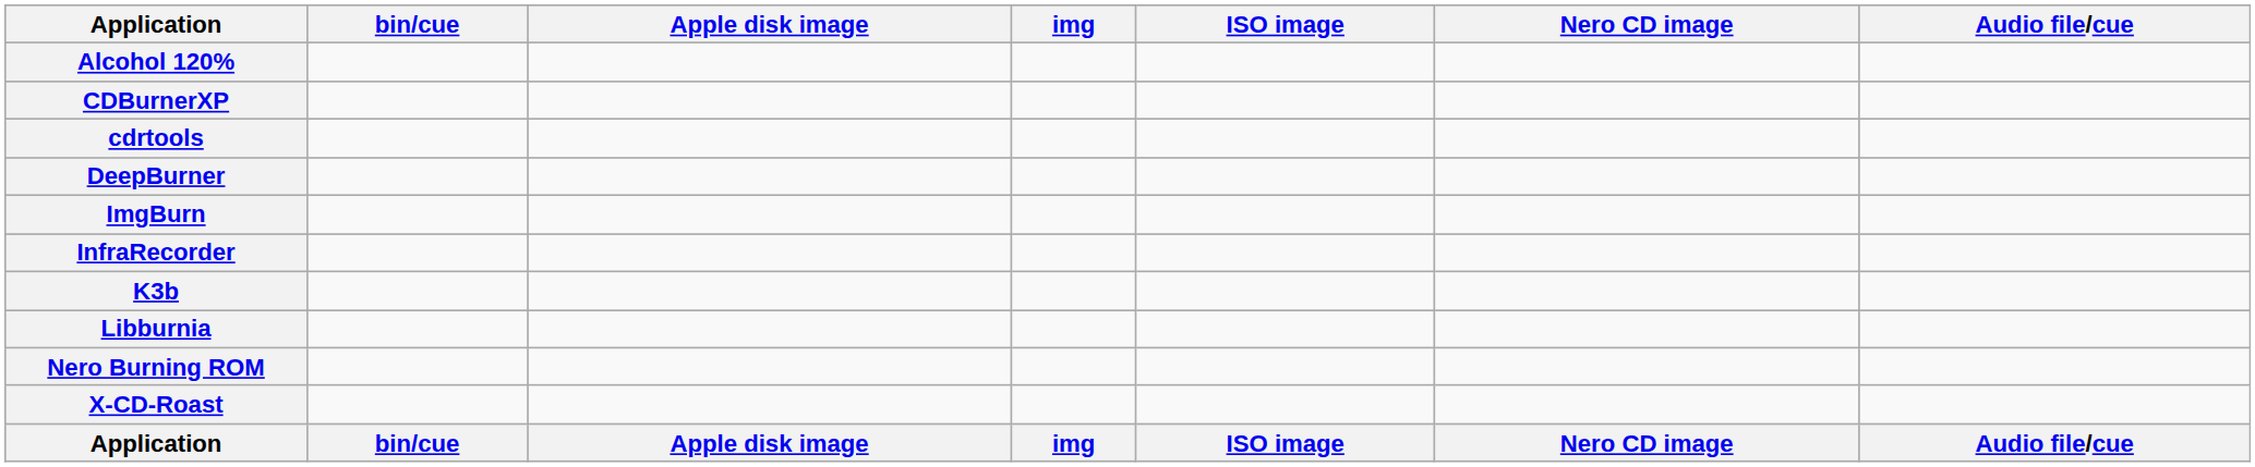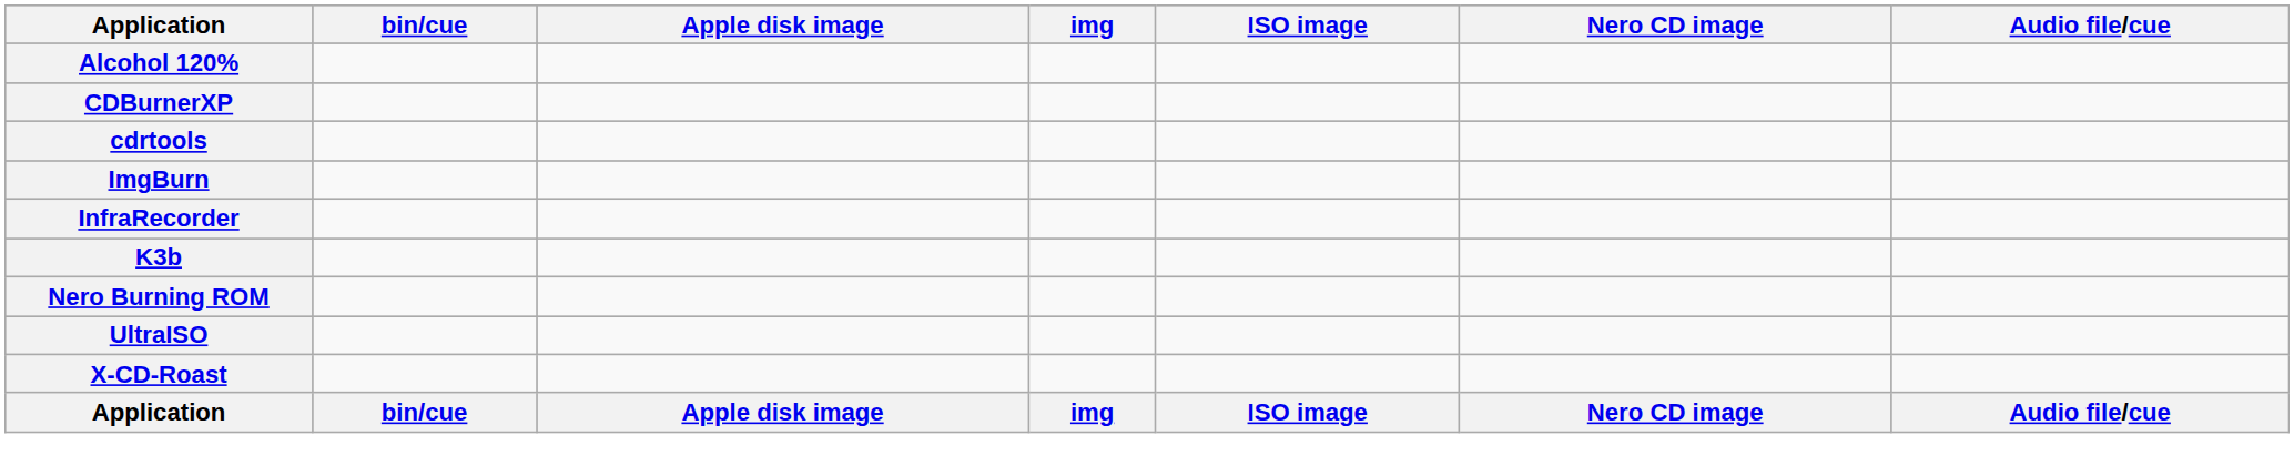 <table class="wikitable sortable" style="font-size: 85%; text-align: center; width: 100%;">
 <tr>
 <th style="width: 12em">Application</th>
 <th><a href='#'>bin/cue</a></th>
 <th><a href='#'>Apple disk image</a></th>
 <th><a href='#'>img</a></th>
 <th><a href='#'>ISO image</a></th>
 <th><a href='#'>Nero CD image</a></th>
 <th><a href='#'>Audio file</a>/<a href='#'>cue</a></th>
 </tr>
 <tr>
 <th><a href='#'>Alcohol 120%</a></th>
 <td></td>
 <td></td>
 <td></td>
 <td></td>
 <td></td>
 <td></td>
 </tr>
 <tr>
 <th><a href='#'>CDBurnerXP</a></th>
 <td></td>
 <td></td>
 <td></td>
 <td></td>
 <td></td>
 <td></td>
 </tr>
 <tr>
 <th><a href='#'>cdrtools</a></th>
 <td></td>
 <td></td>
 <td></td>
 <td></td>
 <td></td>
 <td></td>
 </tr>
 <tr>
-<th><a href='#'>DeepBurner</a></th>
-<td></td>
-<td></td>
-<td></td>
-<td></td>
-<td></td>
-<td></td>
-</tr>
-<tr>
 <th><a href='#'>ImgBurn</a></th>
 <td></td>
 <td></td>
 <td></td>
 <td></td>
 <td></td>
 <td></td>
 </tr>
 <tr>
 <th><a href='#'>InfraRecorder</a></th>
 <td></td>
 <td></td>
 <td></td>
 <td></td>
 <td></td>
 <td></td>
 </tr>
 <tr>
 <th><a href='#'>K3b</a></th>
 <td></td>
 <td></td>
 <td></td>
 <td></td>
 <td></td>
 <td></td>
 </tr>
 <tr>
-<th><a href='#'>Libburnia</a></th>
+<th><a href='#'>Nero Burning ROM</a></th>
 <td></td>
 <td></td>
 <td></td>
 <td></td>
 <td></td>
 <td></td>
 </tr>
 <tr>
-<th><a href='#'>Nero Burning ROM</a></th>
+<th><a href='#'>UltraISO</a></th>
 <td></td>
 <td></td>
 <td></td>
 <td></td>
 <td></td>
 <td></td>
 </tr>
 <tr>
 <th><a href='#'>X-CD-Roast</a></th>
 <td></td>
 <td></td>
 <td></td>
 <td></td>
 <td></td>
 <td></td>
 </tr>
 <tr class="sortbottom">
 <th>Application</th>
 <th><a href='#'>bin/cue</a></th>
 <th><a href='#'>Apple disk image</a></th>
 <th><a href='#'>img</a></th>
 <th><a href='#'>ISO image</a></th>
 <th><a href='#'>Nero CD image</a></th>
 <th><a href='#'>Audio file</a>/<a href='#'>cue</a></th>
 </tr>
 </table>
